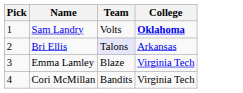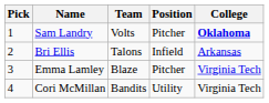 <table class="wikitable plainrowheaders">
 <tr>
 <th scope="col">Pick</th>
 <th scope="col">Name</th>
 <th scope="col">Team</th>
+<th scope="col">Position</th>
 <th scope="col">College</th>
 </tr>
 <tr>
 <td>1</td>
 <td><a href='#'>Sam Landry</a></td>
 <td>Volts</td>
+<td>Pitcher</td>
 <td><strong><a href='#'>Oklahoma</a></strong></td>
 </tr>
 <tr>
 <td>2</td>
 <td><a href='#'>Bri Ellis</a></td>
-<td style="background: lavender;">Talons</td>
+<td>Talons</td>
+<td>Infield</td>
 <td><a href='#'>Arkansas</a></td>
 </tr>
 <tr>
 <td>3</td>
 <td>Emma Lamley</td>
 <td>Blaze</td>
+<td>Pitcher</td>
 <td><a href='#'>Virginia Tech</a></td>
 </tr>
 <tr>
 <td>4</td>
 <td>Cori McMillan</td>
 <td>Bandits</td>
+<td>Utility</td>
 <td>Virginia Tech</td>
 </tr>
 </table>
